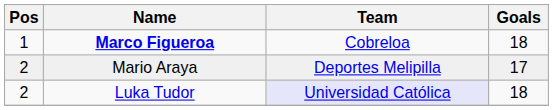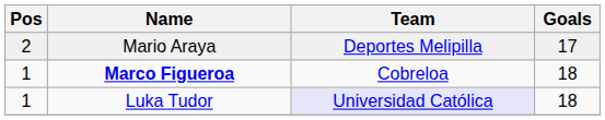 <table class="wikitable" style="font-size:95%; text-align:center;">
 <tr>
 <th width="30">Pos</th>
 <th width="205">Name</th>
 <th width="205">Team</th>
 <th width="50">Goals</th>
-</tr>
-<tr>
-<td>1</td>
-<td> <strong><a href='#'>Marco Figueroa</a></strong></td>
-<td><a href='#'>Cobreloa</a></td>
-<td>18</td>
 </tr>
 <tr bgcolor="#F0F0F0">
 <td>2</td>
 <td> Mario Araya</td>
 <td><a href='#'>Deportes Melipilla</a></td>
 <td>17</td>
 </tr>
 <tr>
-<td>2</td>
+<td>1</td>
+<td> <strong><a href='#'>Marco Figueroa</a></strong></td>
+<td><a href='#'>Cobreloa</a></td>
+<td>18</td>
+</tr>
+<tr>
+<td>1</td>
 <td> <a href='#'>Luka Tudor</a></td>
 <td style="background: lavender;"><a href='#'>Universidad Católica</a></td>
 <td>18</td>
 </tr>
 <tr>
 </tr>
 </table>
